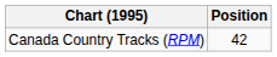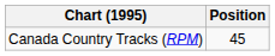 <table class="wikitable sortable">
 <tr>
 <th scope="col">Chart (1995)</th>
 <th scope="col">Position</th>
 </tr>
 <tr>
 <td>Canada Country Tracks (<em><a href='#'>RPM</a></em>)</td>
-<td align="center">42</td>
+<td align="center">45</td>
 </tr>
 </table>
